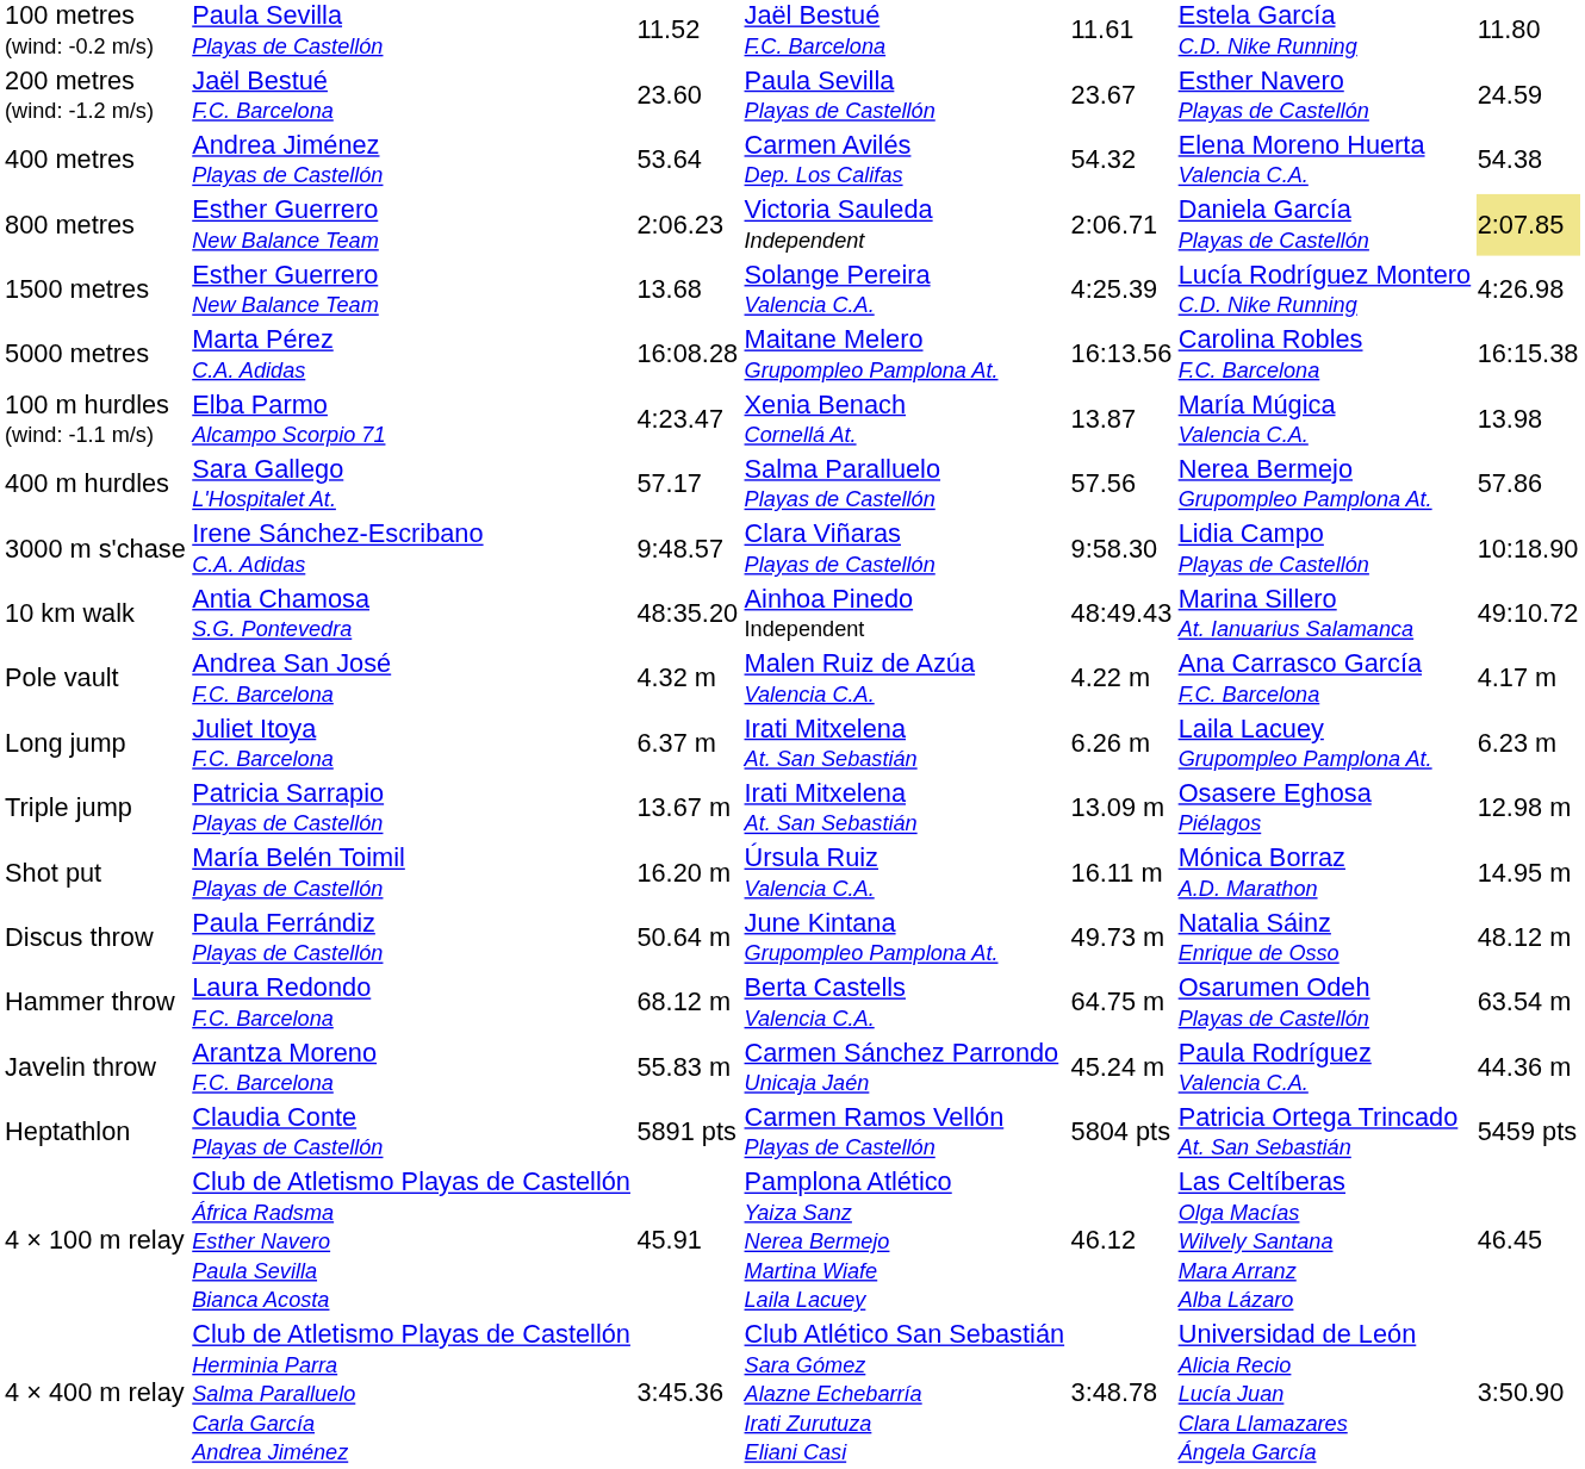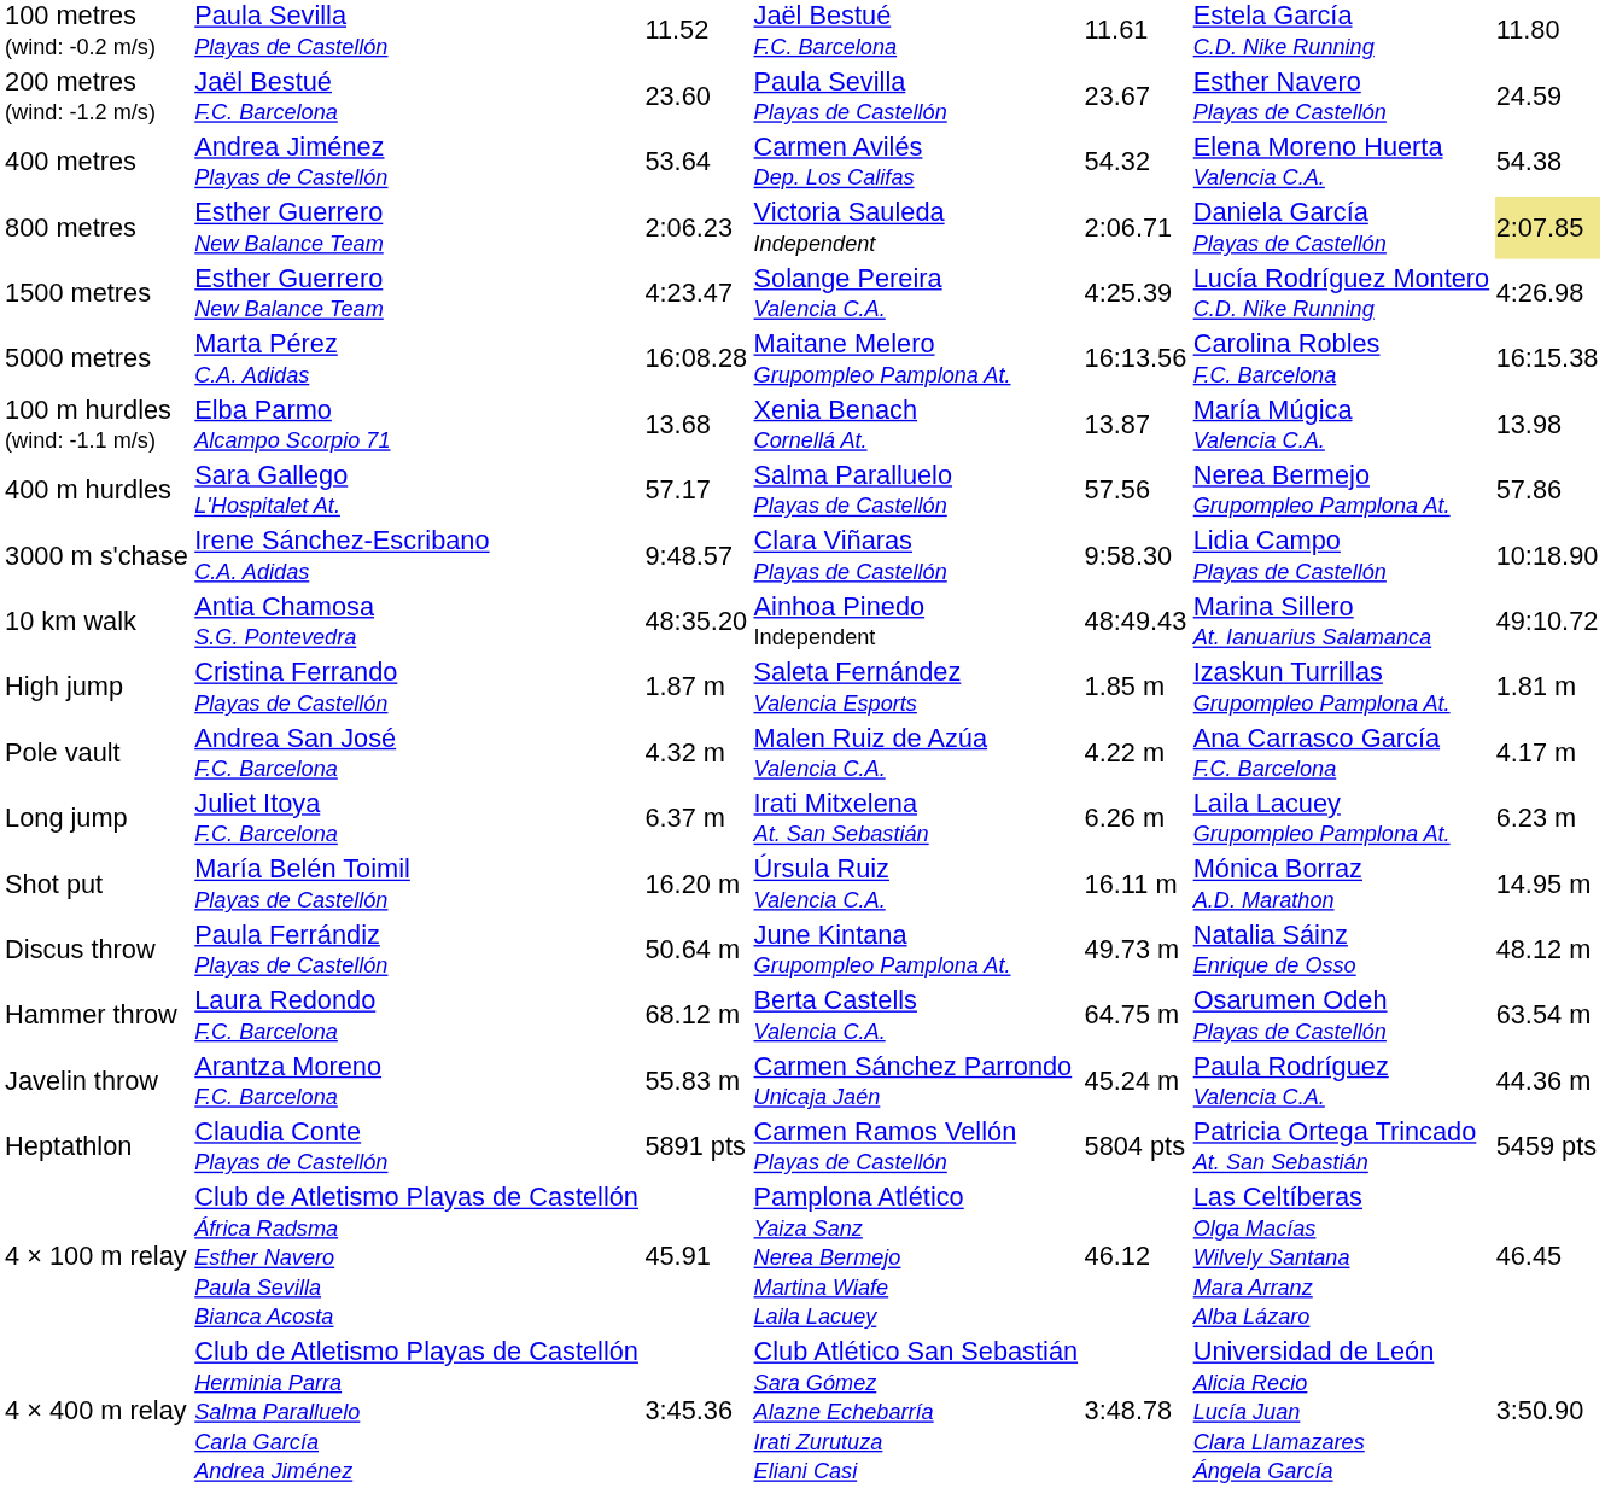 <table>
 <tr>
 <td>100 metres<br><small>(wind: -0.2 m/s)</small></td>
 <td><a href='#'>Paula Sevilla</a><br><small><a href='#'><em>Playas de Castellón</em></a></small></td>
 <td>11.52</td>
 <td><a href='#'>Jaël Bestué</a><br><small><a href='#'><em>F.C. Barcelona</em></a></small></td>
 <td>11.61</td>
 <td><a href='#'>Estela García</a><br><small><em><a href='#'>C.D. Nike Running</a></em></small></td>
 <td>11.80</td>
 </tr>
 <tr>
 <td>200 metres<br><small>(wind: -1.2 m/s)</small></td>
 <td><a href='#'>Jaël Bestué</a><br><small><a href='#'><em>F.C. Barcelona</em></a></small></td>
 <td>23.60</td>
 <td><a href='#'>Paula Sevilla</a><br><small><a href='#'><em>Playas de Castellón</em></a></small></td>
 <td>23.67</td>
 <td><a href='#'>Esther Navero</a><br><small><a href='#'><em>Playas de Castellón</em></a></small></td>
 <td>24.59 </td>
 </tr>
 <tr>
 <td>400 metres</td>
 <td><a href='#'>Andrea Jiménez</a><br><small><em><a href='#'>Playas de Castellón</a></em></small></td>
 <td>53.64</td>
 <td><a href='#'>Carmen Avilés</a><br><small><a href='#'><em>Dep. Los Califas</em></a></small></td>
 <td>54.32</td>
 <td><a href='#'>Elena Moreno Huerta</a><br><small><a href='#'><em>Valencia C.A.</em></a></small></td>
 <td>54.38</td>
 </tr>
 <tr>
 <td>800 metres</td>
 <td><a href='#'>Esther Guerrero</a><br><small><em><a href='#'>New Balance Team</a></em></small></td>
 <td>2:06.23</td>
 <td><a href='#'>Victoria Sauleda</a><br><small><em>Independent</em></small></td>
 <td>2:06.71</td>
 <td><a href='#'>Daniela García</a><br><small><em><a href='#'>Playas de Castellón</a></em></small></td>
 <td style="background: khaki;">2:07.85</td>
 </tr>
 <tr>
 <td>1500 metres</td>
 <td><a href='#'>Esther Guerrero</a><br><small><em><a href='#'>New Balance Team</a></em></small></td>
-<td>13.68</td>
+<td>4:23.47</td>
 <td><a href='#'>Solange Pereira</a><br><small><a href='#'><em>Valencia C.A.</em></a></small></td>
 <td>4:25.39</td>
 <td><a href='#'>Lucía Rodríguez Montero</a><br><small><em><a href='#'>C.D. Nike Running</a></em></small></td>
 <td>4:26.98</td>
 </tr>
 <tr>
 <td>5000 metres</td>
 <td><a href='#'>Marta Pérez</a><br><small><em><a href='#'>C.A. Adidas</a></em></small></td>
 <td>16:08.28</td>
 <td><a href='#'>Maitane Melero</a><br><small><a href='#'><em>Grupompleo Pamplona At.</em></a></small></td>
 <td>16:13.56</td>
 <td><a href='#'>Carolina Robles</a><br><small><a href='#'><em>F.C. Barcelona</em></a></small></td>
 <td>16:15.38 </td>
 </tr>
 <tr>
 <td>100 m hurdles<br><small>(wind: -1.1 m/s)</small></td>
 <td><a href='#'>Elba Parmo</a><br><small><em><a href='#'>Alcampo Scorpio 71</a></em></small></td>
-<td>4:23.47</td>
+<td>13.68</td>
 <td><a href='#'>Xenia Benach</a><br><small><a href='#'><em>Cornellá At.</em></a></small></td>
 <td>13.87</td>
 <td><a href='#'>María Múgica</a><br><small><a href='#'><em>Valencia C.A.</em></a></small></td>
 <td>13.98</td>
 </tr>
 <tr>
 <td>400 m hurdles</td>
 <td><a href='#'>Sara Gallego</a><br><small><em><a href='#'>L'Hospitalet At.</a></em></small></td>
 <td>57.17</td>
 <td><a href='#'>Salma Paralluelo</a><br><small><a href='#'><em>Playas de Castellón</em></a></small></td>
 <td>57.56</td>
 <td><a href='#'>Nerea Bermejo</a><br><small><a href='#'><em>Grupompleo Pamplona At.</em></a></small></td>
 <td>57.86 </td>
 </tr>
 <tr>
 <td>3000 m s'chase</td>
 <td><a href='#'>Irene Sánchez-Escribano</a><br><small><em><a href='#'>C.A. Adidas</a></em></small></td>
 <td>9:48.57</td>
 <td><a href='#'>Clara Viñaras</a><br><small><a href='#'><em>Playas de Castellón</em></a></small></td>
 <td>9:58.30</td>
 <td><a href='#'>Lidia Campo</a><br><small><a href='#'><em>Playas de Castellón</em></a></small></td>
 <td>10:18.90 </td>
 </tr>
 <tr>
 <td>10 km walk</td>
 <td><a href='#'>Antia Chamosa</a><br><small><em><a href='#'>S.G. Pontevedra</a></em></small></td>
 <td>48:35.20</td>
 <td><a href='#'>Ainhoa Pinedo</a><br><small>Independent</small></td>
 <td>48:49.43</td>
 <td><a href='#'>Marina Sillero</a><br><small><em><a href='#'>At. Ianuarius Salamanca</a></em></small></td>
 <td>49:10.72 </td>
 </tr>
 <tr>
+<td>High jump</td>
+<td><a href='#'>Cristina Ferrando</a><br><small><a href='#'><em>Playas de Castellón</em></a></small></td>
+<td>1.87 m</td>
+<td><a href='#'>Saleta Fernández</a><br><small><a href='#'><em>Valencia Esports</em></a></small></td>
+<td>1.85 m</td>
+<td><a href='#'>Izaskun Turrillas</a><br><small><a href='#'><em>Grupompleo Pamplona At.</em></a></small></td>
+<td>1.81 m</td>
+</tr>
+<tr>
 <td>Pole vault</td>
 <td><a href='#'>Andrea San José</a><br><small><a href='#'><em>F.C. Barcelona</em></a></small></td>
 <td>4.32 m</td>
 <td><a href='#'>Malen Ruiz de Azúa</a><br><small><a href='#'><em>Valencia C.A.</em></a></small></td>
 <td>4.22 m</td>
 <td><a href='#'>Ana Carrasco García</a><br><small><a href='#'><em>F.C. Barcelona</em></a></small></td>
 <td>4.17 m</td>
 </tr>
 <tr>
 <td>Long jump</td>
 <td><a href='#'>Juliet Itoya</a><br><small><a href='#'><em>F.C. Barcelona</em></a></small></td>
 <td>6.37 m</td>
 <td><a href='#'>Irati Mitxelena</a><br><small><a href='#'><em>At. San Sebastián</em></a></small></td>
 <td>6.26 m</td>
 <td><a href='#'>Laila Lacuey</a><br><small><a href='#'><em>Grupompleo Pamplona At.</em></a></small></td>
 <td>6.23 m </td>
-</tr>
-<tr>
-<td>Triple jump</td>
-<td><a href='#'>Patricia Sarrapio</a><br><small><a href='#'><em>Playas de Castellón</em></a></small></td>
-<td>13.67 m</td>
-<td><a href='#'>Irati Mitxelena</a><br><small><a href='#'><em>At. San Sebastián</em></a></small></td>
-<td>13.09 m</td>
-<td><a href='#'>Osasere Eghosa</a><br><small><a href='#'><em>Piélagos</em></a></small></td>
-<td>12.98 m</td>
 </tr>
 <tr>
 <td>Shot put</td>
 <td><a href='#'>María Belén Toimil</a><br><small><a href='#'><em>Playas de Castellón</em></a></small></td>
 <td>16.20 m</td>
 <td><a href='#'>Úrsula Ruiz</a><br><small><a href='#'><em>Valencia C.A.</em></a></small></td>
 <td>16.11 m</td>
 <td><a href='#'>Mónica Borraz</a><br><small><a href='#'><em>A.D. Marathon</em></a></small></td>
 <td>14.95 m</td>
 </tr>
 <tr>
 <td>Discus throw</td>
 <td><a href='#'>Paula Ferrándiz</a><br><small><a href='#'><em>Playas de Castellón</em></a></small></td>
 <td>50.64 m</td>
 <td><a href='#'>June Kintana</a><br><small><a href='#'><em>Grupompleo Pamplona At.</em></a></small></td>
 <td>49.73 m</td>
 <td><a href='#'>Natalia Sáinz</a><br><small><a href='#'><em>Enrique de Osso</em></a></small></td>
 <td>48.12 m </td>
 </tr>
 <tr>
 <td>Hammer throw</td>
 <td><a href='#'>Laura Redondo</a><br><small><a href='#'><em>F.C. Barcelona</em></a></small></td>
 <td>68.12 m</td>
 <td><a href='#'>Berta Castells</a><br><small><a href='#'><em>Valencia C.A.</em></a></small></td>
 <td>64.75 m</td>
 <td><a href='#'>Osarumen Odeh</a><br><small><a href='#'><em>Playas de Castellón</em></a></small></td>
 <td>63.54 m</td>
 </tr>
 <tr>
 <td>Javelin throw</td>
 <td><a href='#'>Arantza Moreno</a><br><small><a href='#'><em>F.C. Barcelona</em></a></small></td>
 <td>55.83 m</td>
 <td><a href='#'>Carmen Sánchez Parrondo</a><br><small><em><a href='#'>Unicaja Jaén</a></em></small></td>
 <td>45.24 m</td>
 <td><a href='#'>Paula Rodríguez</a><br><small><a href='#'><em>Valencia C.A.</em></a></small></td>
 <td>44.36 m</td>
 </tr>
 <tr>
 <td>Heptathlon</td>
 <td><a href='#'>Claudia Conte</a><br><small><em><a href='#'>Playas de Castellón</a></em></small></td>
 <td>5891 pts </td>
 <td><a href='#'>Carmen Ramos Vellón</a><br><small><em><a href='#'>Playas de Castellón</a></em></small></td>
 <td>5804 pts</td>
 <td><a href='#'>Patricia Ortega Trincado</a><br><small><em><a href='#'>At. San Sebastián</a></em></small></td>
 <td>5459 pts</td>
 </tr>
 <tr>
 <td>4 × 100 m relay</td>
 <td><a href='#'>Club de Atletismo Playas de Castellón</a><br><small><em><a href='#'>África Radsma</a><br><a href='#'>Esther Navero</a><br><a href='#'>Paula Sevilla</a><br><a href='#'>Bianca Acosta</a></em></small></td>
 <td>45.91</td>
 <td><a href='#'>Pamplona Atlético</a><br><small><em><a href='#'>Yaiza Sanz</a><br><a href='#'>Nerea Bermejo</a><br><a href='#'>Martina Wiafe</a><br><a href='#'>Laila Lacuey</a></em></small></td>
 <td>46.12</td>
 <td><a href='#'>Las Celtíberas</a><br><small><em><a href='#'>Olga Macías</a><br><a href='#'>Wilvely Santana</a><br><a href='#'>Mara Arranz</a><br><a href='#'>Alba Lázaro</a></em></small></td>
 <td>46.45</td>
 </tr>
 <tr>
 <td>4 × 400 m relay</td>
 <td><a href='#'>Club de Atletismo Playas de Castellón</a><br><small><em><a href='#'>Herminia Parra</a><br><a href='#'>Salma Paralluelo</a><br><a href='#'>Carla García</a><br><a href='#'>Andrea Jiménez</a></em></small></td>
 <td>3:45.36</td>
 <td><a href='#'>Club Atlético San Sebastián</a><br><small><em><a href='#'>Sara Gómez</a><br><a href='#'>Alazne Echebarría</a><br><a href='#'>Irati Zurutuza</a><br><a href='#'>Eliani Casi</a></em></small></td>
 <td>3:48.78</td>
 <td><a href='#'>Universidad de León</a><br><small><em><a href='#'>Alicia Recio</a><br><a href='#'>Lucía Juan</a><br><a href='#'>Clara Llamazares</a><br><a href='#'>Ángela García</a></em></small></td>
 <td>3:50.90</td>
 </tr>
 </table>
